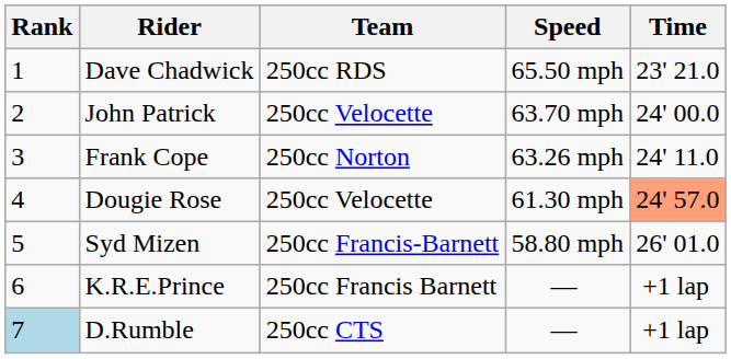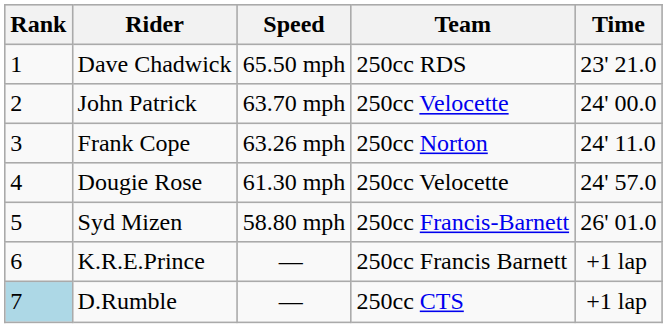 <table class="wikitable" style="font-size: 95%;">
 <tr style="background:#efefef;">
 <th>Rank</th>
 <th>Rider</th>
+<th>Speed</th>
 <th>Team</th>
-<th>Speed</th>
 <th>Time</th>
 </tr>
 <tr>
 <td>1</td>
 <td> Dave Chadwick</td>
+<td>65.50 mph</td>
 <td>250cc RDS</td>
-<td>65.50 mph</td>
 <td>23' 21.0</td>
 </tr>
 <tr>
 <td>2</td>
 <td> John Patrick</td>
+<td>63.70 mph</td>
 <td>250cc <a href='#'>Velocette</a></td>
-<td>63.70 mph</td>
 <td>24' 00.0</td>
 </tr>
 <tr>
 <td>3</td>
 <td> Frank Cope</td>
+<td>63.26 mph</td>
 <td>250cc <a href='#'>Norton</a></td>
-<td>63.26 mph</td>
 <td>24' 11.0</td>
 </tr>
 <tr>
 <td>4</td>
 <td> Dougie Rose</td>
+<td>61.30 mph</td>
 <td>250cc Velocette</td>
-<td>61.30 mph</td>
-<td style="background: lightsalmon;">24' 57.0</td>
+<td>24' 57.0</td>
 </tr>
 <tr>
 <td>5</td>
 <td> Syd Mizen</td>
+<td>58.80 mph</td>
 <td>250cc  <a href='#'>Francis-Barnett</a></td>
-<td>58.80 mph</td>
 <td>26' 01.0</td>
 </tr>
 <tr>
 <td>6</td>
 <td> K.R.E.Prince</td>
+<td>      —</td>
 <td>250cc Francis Barnett</td>
-<td>      —</td>
 <td> +1 lap</td>
 </tr>
 <tr>
 <td style="background: lightblue;">7</td>
 <td> D.Rumble</td>
+<td>      —</td>
 <td>250cc <a href='#'>CTS</a></td>
-<td>      —</td>
 <td> +1 lap</td>
 </tr>
 </table>
